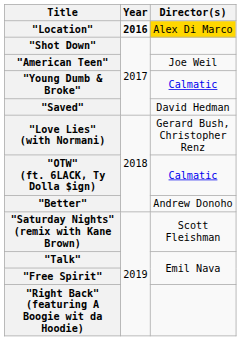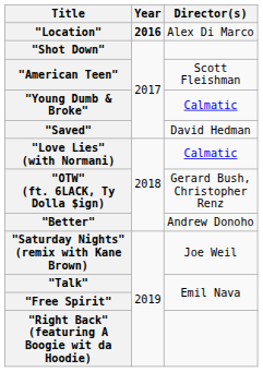 <table class="wikitable plainrowheaders" style="text-align:center;">
 <tr>
 <th scope="col" style="width:11em;">Title</th>
 <th scope="col" style="width:1em;">Year</th>
 <th scope="col" style="width:8em;">Director(s)</th>
 </tr>
 <tr>
 <th scope="row">"Location"</th>
 <td><strong>2016</strong></td>
-<td style="background: gold;">Alex Di Marco</td>
+<td>Alex Di Marco</td>
 </tr>
 <tr>
 <th scope="row">"Shot Down"</th>
 <td rowspan="4">2017</td>
 <td></td>
 </tr>
 <tr>
 <th scope="row">"American Teen"</th>
-<td>Joe Weil</td>
+<td>Scott Fleishman</td>
 </tr>
 <tr>
 <th scope="row">"Young Dumb & Broke"</th>
 <td><a href='#'>Calmatic</a></td>
 </tr>
 <tr>
 <th scope="row">"Saved"</th>
 <td>David Hedman</td>
 </tr>
 <tr>
 <th scope="row">"Love Lies"<br><span>(with Normani)</span></th>
 <td rowspan="3">2018</td>
-<td>Gerard Bush, Christopher Renz</td>
+<td><a href='#'>Calmatic</a></td>
 </tr>
 <tr>
 <th scope="row">"OTW"<br><span>(ft. 6LACK, Ty Dolla $ign)</span></th>
-<td><a href='#'>Calmatic</a></td>
+<td>Gerard Bush, Christopher Renz</td>
 </tr>
 <tr>
 <th scope="row">"Better"</th>
 <td>Andrew Donoho</td>
 </tr>
 <tr>
 <th scope="row">"Saturday Nights"<br><span>(remix with Kane Brown)</span></th>
 <td rowspan="4">2019</td>
-<td>Scott Fleishman</td>
+<td>Joe Weil</td>
 </tr>
 <tr>
 <th scope="row">"Talk"</th>
 <td rowspan="2">Emil Nava</td>
 </tr>
 <tr>
 <th scope="row">"Free Spirit"</th>
 </tr>
 <tr>
 <th scope="row">"Right Back"<br><span>(featuring A Boogie wit da Hoodie)</span></th>
 <td></td>
 </tr>
 </table>
